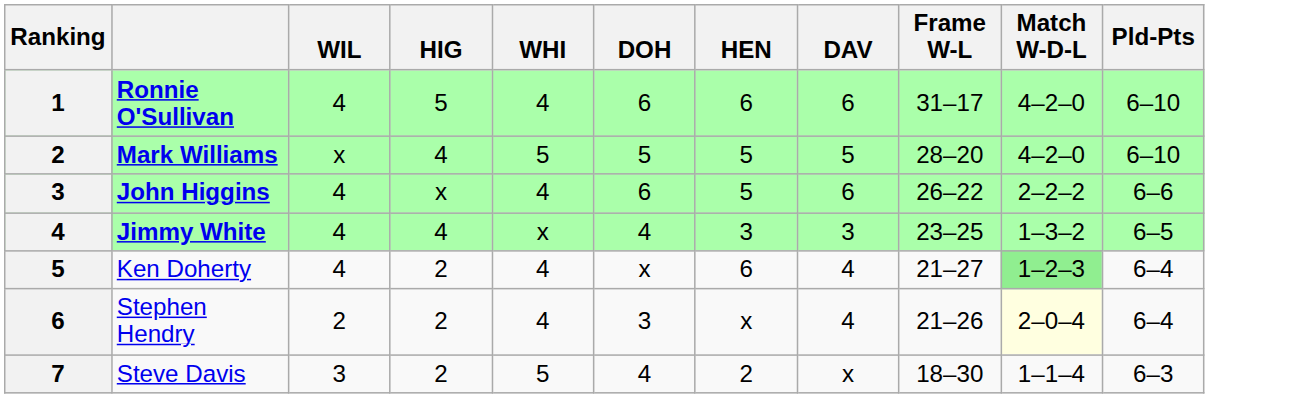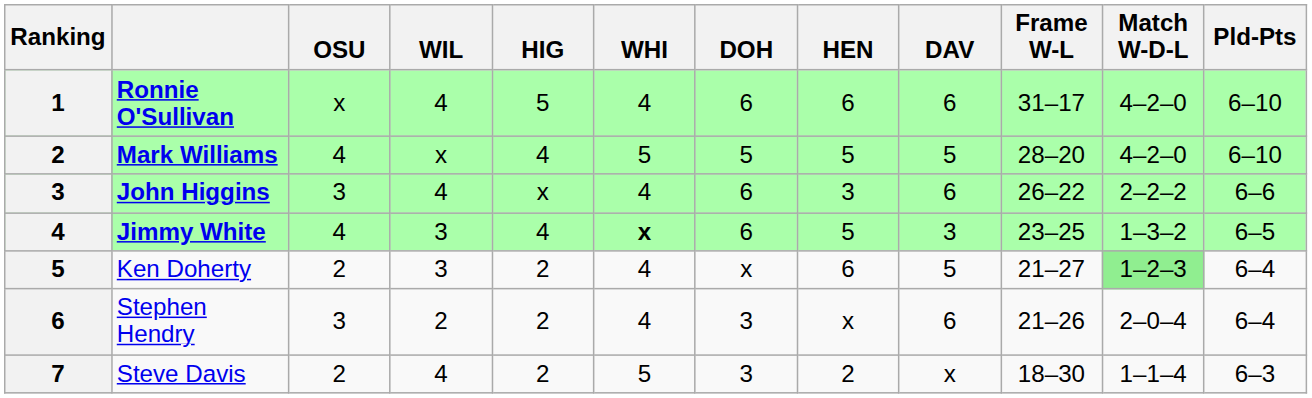 <table class="wikitable" style="text-align:center">
 <tr>
 <th width=60>Ranking</th>
 <th class="unsortable" width=110></th>
+<th width=60><br> OSU</th>
 <th width=60><br> WIL</th>
 <th width=60><br> HIG</th>
 <th width=60><br> WHI</th>
 <th width=60><br> DOH</th>
 <th width=60><br> HEN</th>
 <th width=60><br> DAV</th>
 <th width=60>Frame<br>W-L</th>
 <th width=60>Match<br>W-D-L</th>
 <th width=60>Pld-Pts</th>
 </tr>
 <tr style="background:#aaffaa;">
 <th>1</th>
 <td align="left"><strong><a href='#'>Ronnie O'Sullivan</a></strong></td>
+<td>x</td>
 <td>4</td>
 <td>5</td>
 <td>4</td>
 <td>6</td>
 <td>6</td>
 <td>6</td>
 <td>31–17</td>
 <td>4–2–0</td>
 <td>6–10</td>
 </tr>
 <tr style="background:#aaffaa;">
 <th>2</th>
 <td align="left"><strong><a href='#'>Mark Williams</a></strong></td>
+<td>4</td>
 <td>x</td>
 <td>4</td>
 <td>5</td>
 <td>5</td>
 <td>5</td>
 <td>5</td>
 <td>28–20</td>
 <td>4–2–0</td>
 <td>6–10</td>
 </tr>
 <tr style="background:#aaffaa;">
 <th>3</th>
 <td align="left"><strong><a href='#'>John Higgins</a></strong></td>
+<td>3</td>
 <td>4</td>
 <td>x</td>
 <td>4</td>
 <td>6</td>
-<td>5</td>
+<td>3</td>
 <td>6</td>
 <td>26–22</td>
 <td>2–2–2</td>
 <td>6–6</td>
 </tr>
 <tr style="background:#aaffaa;">
 <th>4</th>
 <td align="left"><strong><a href='#'>Jimmy White</a></strong></td>
 <td>4</td>
+<td>3</td>
 <td>4</td>
-<td>x</td>
-<td>4</td>
-<td>3</td>
+<td><strong>x</strong></td>
+<td>6</td>
+<td>5</td>
 <td>3</td>
 <td>23–25</td>
 <td>1–3–2</td>
 <td>6–5</td>
 </tr>
 <tr>
 <th>5</th>
 <td align="left"><a href='#'>Ken Doherty</a></td>
-<td>4</td>
+<td>2</td>
+<td>3</td>
 <td>2</td>
 <td>4</td>
 <td>x</td>
 <td>6</td>
-<td>4</td>
+<td>5</td>
 <td>21–27</td>
 <td style="background: lightgreen;">1–2–3</td>
 <td>6–4</td>
 </tr>
 <tr>
 <th>6</th>
 <td align="left"><a href='#'>Stephen Hendry</a></td>
+<td>3</td>
 <td>2</td>
 <td>2</td>
 <td>4</td>
 <td>3</td>
 <td>x</td>
-<td>4</td>
+<td>6</td>
 <td>21–26</td>
-<td style="background: lightyellow;">2–0–4</td>
+<td>2–0–4</td>
 <td>6–4</td>
 </tr>
 <tr>
 <th>7</th>
 <td align="left"><a href='#'>Steve Davis</a></td>
-<td>3</td>
+<td>2</td>
+<td>4</td>
 <td>2</td>
 <td>5</td>
-<td>4</td>
+<td>3</td>
 <td>2</td>
 <td>x</td>
 <td>18–30</td>
 <td>1–1–4</td>
 <td>6–3</td>
 </tr>
 </table>
